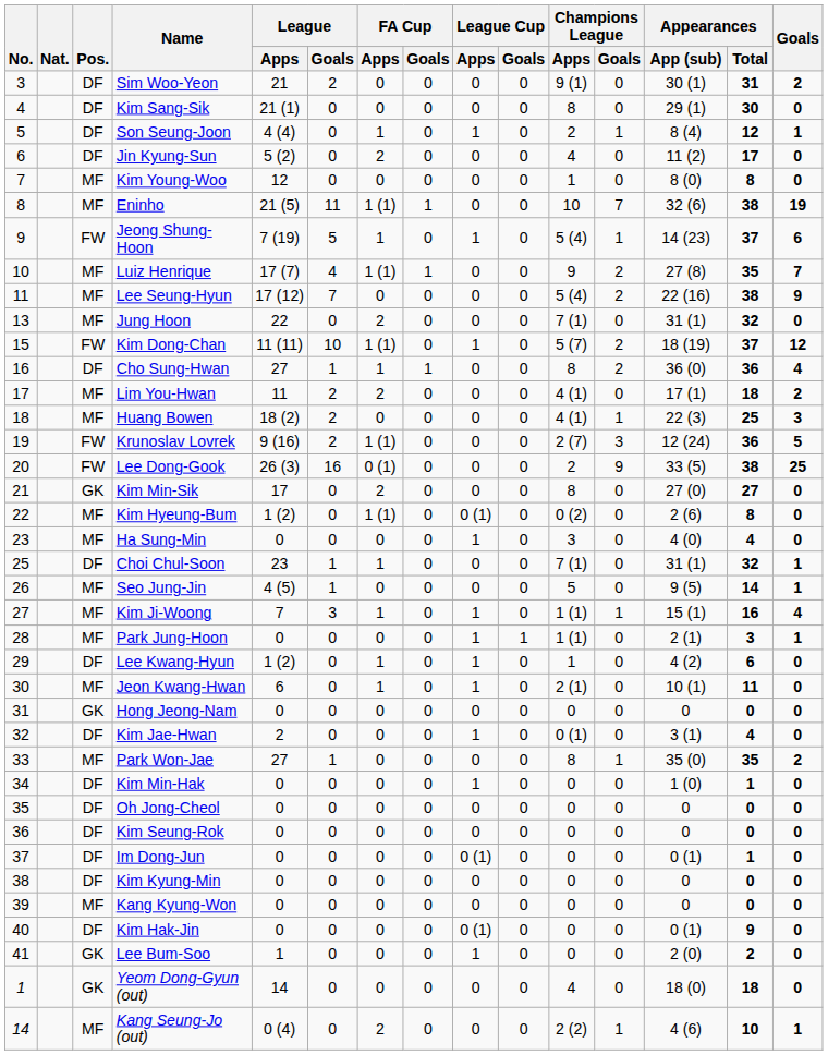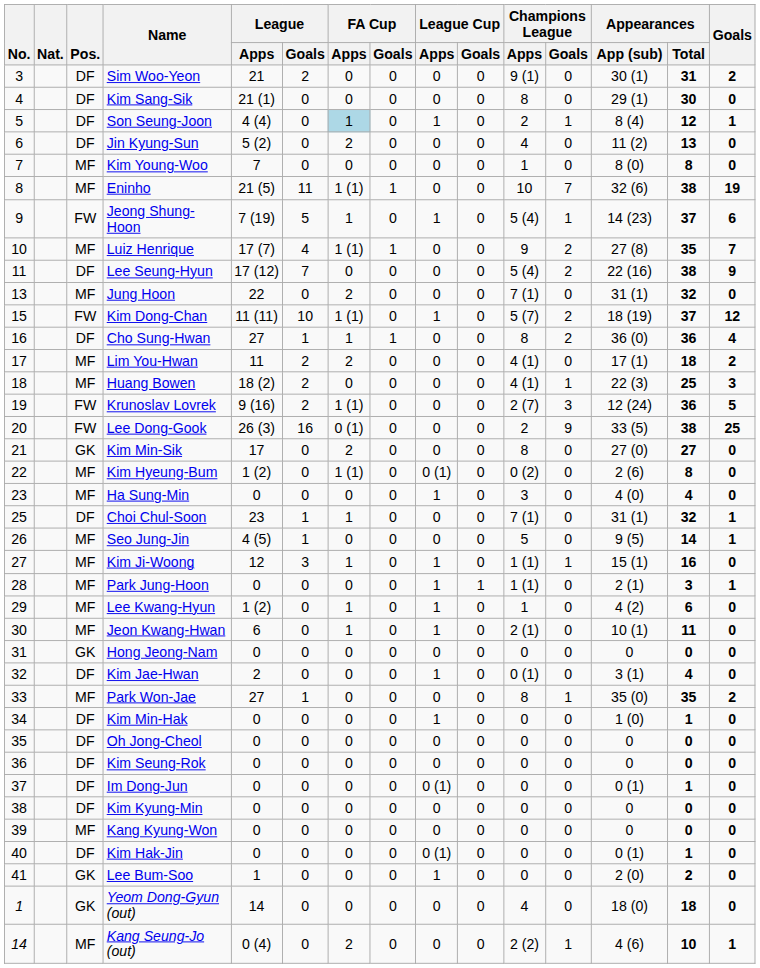 <table class="wikitable" style="font-size: 95%; text-align: center;">
 <tr>
 <th rowspan="2" valign="bottom">No.</th>
 <th rowspan="2" valign="bottom">Nat.</th>
 <th rowspan="2" valign="bottom">Pos.</th>
 <th rowspan="2" width="130">Name</th>
 <th colspan="2" width="80">League</th>
 <th colspan="2" width="80">FA Cup</th>
 <th colspan="2" width="80">League Cup</th>
 <th colspan="2" width="80">Champions League</th>
 <th colspan="2" width="120">Appearances</th>
 <th rowspan="2" width="40">Goals</th>
 </tr>
 <tr>
 <th>Apps</th>
 <th>Goals</th>
 <th>Apps</th>
 <th>Goals</th>
 <th>Apps</th>
 <th>Goals</th>
 <th>Apps</th>
 <th>Goals</th>
 <th>App (sub)</th>
 <th>Total</th>
 </tr>
 <tr>
 <td>3</td>
 <td></td>
 <td>DF</td>
 <td align="left"><a href='#'>Sim Woo-Yeon</a></td>
 <td>21</td>
 <td>2</td>
 <td>0</td>
 <td>0</td>
 <td>0</td>
 <td>0</td>
 <td>9 (1)</td>
 <td>0</td>
 <td>30 (1)</td>
 <td><strong>31</strong></td>
 <td><strong>2</strong></td>
 </tr>
 <tr>
 <td>4</td>
 <td></td>
 <td>DF</td>
 <td align="left"><a href='#'>Kim Sang-Sik</a></td>
 <td>21 (1)</td>
 <td>0</td>
 <td>0</td>
 <td>0</td>
 <td>0</td>
 <td>0</td>
 <td>8</td>
 <td>0</td>
 <td>29 (1)</td>
 <td><strong>30</strong></td>
 <td><strong>0</strong></td>
 </tr>
 <tr>
 <td>5</td>
 <td></td>
 <td>DF</td>
 <td align="left"><a href='#'>Son Seung-Joon</a></td>
 <td>4 (4)</td>
 <td>0</td>
-<td>1</td>
+<td style="background: lightblue;">1</td>
 <td>0</td>
 <td>1</td>
 <td>0</td>
 <td>2</td>
 <td>1</td>
 <td>8 (4)</td>
 <td><strong>12</strong></td>
 <td><strong>1</strong></td>
 </tr>
 <tr>
 <td>6</td>
 <td></td>
 <td>DF</td>
 <td align="left"><a href='#'>Jin Kyung-Sun</a></td>
 <td>5 (2)</td>
 <td>0</td>
 <td>2</td>
 <td>0</td>
 <td>0</td>
 <td>0</td>
 <td>4</td>
 <td>0</td>
 <td>11 (2)</td>
-<td><strong>17</strong></td>
+<td><strong>13</strong></td>
 <td><strong>0</strong></td>
 </tr>
 <tr>
 <td>7</td>
 <td></td>
 <td>MF</td>
 <td align="left"><a href='#'>Kim Young-Woo</a></td>
-<td>12</td>
+<td>7</td>
 <td>0</td>
 <td>0</td>
 <td>0</td>
 <td>0</td>
 <td>0</td>
 <td>1</td>
 <td>0</td>
 <td>8 (0)</td>
 <td><strong>8</strong></td>
 <td><strong>0</strong></td>
 </tr>
 <tr>
 <td>8</td>
 <td></td>
 <td>MF</td>
 <td align="left"><a href='#'>Eninho</a></td>
 <td>21 (5)</td>
 <td>11</td>
 <td>1 (1)</td>
 <td>1</td>
 <td>0</td>
 <td>0</td>
 <td>10</td>
 <td>7</td>
 <td>32 (6)</td>
 <td><strong>38</strong></td>
 <td><strong>19</strong></td>
 </tr>
 <tr>
 <td>9</td>
 <td></td>
 <td>FW</td>
 <td align="left"><a href='#'>Jeong Shung-Hoon</a></td>
 <td>7 (19)</td>
 <td>5</td>
 <td>1</td>
 <td>0</td>
 <td>1</td>
 <td>0</td>
 <td>5 (4)</td>
 <td>1</td>
 <td>14 (23)</td>
 <td><strong>37</strong></td>
 <td><strong>6</strong></td>
 </tr>
 <tr>
 <td>10</td>
 <td></td>
 <td>MF</td>
 <td align="left"><a href='#'>Luiz Henrique</a></td>
 <td>17 (7)</td>
 <td>4</td>
 <td>1 (1)</td>
 <td>1</td>
 <td>0</td>
 <td>0</td>
 <td>9</td>
 <td>2</td>
 <td>27 (8)</td>
 <td><strong>35</strong></td>
 <td><strong>7</strong></td>
 </tr>
 <tr>
 <td>11</td>
 <td></td>
-<td>MF</td>
+<td>DF</td>
 <td align="left"><a href='#'>Lee Seung-Hyun</a></td>
 <td>17 (12)</td>
 <td>7</td>
 <td>0</td>
 <td>0</td>
 <td>0</td>
 <td>0</td>
 <td>5 (4)</td>
 <td>2</td>
 <td>22 (16)</td>
 <td><strong>38</strong></td>
 <td><strong>9</strong></td>
 </tr>
 <tr>
 <td>13</td>
 <td></td>
 <td>MF</td>
 <td align="left"><a href='#'>Jung Hoon</a></td>
 <td>22</td>
 <td>0</td>
 <td>2</td>
 <td>0</td>
 <td>0</td>
 <td>0</td>
 <td>7 (1)</td>
 <td>0</td>
 <td>31 (1)</td>
 <td><strong>32</strong></td>
 <td><strong>0</strong></td>
 </tr>
 <tr>
 <td>15</td>
 <td></td>
 <td>FW</td>
 <td align="left"><a href='#'>Kim Dong-Chan</a></td>
 <td>11 (11)</td>
 <td>10</td>
 <td>1 (1)</td>
 <td>0</td>
 <td>1</td>
 <td>0</td>
 <td>5 (7)</td>
 <td>2</td>
 <td>18 (19)</td>
 <td><strong>37</strong></td>
 <td><strong>12</strong></td>
 </tr>
 <tr>
 <td>16</td>
 <td></td>
 <td>DF</td>
 <td align="left"><a href='#'>Cho Sung-Hwan</a></td>
 <td>27</td>
 <td>1</td>
 <td>1</td>
 <td>1</td>
 <td>0</td>
 <td>0</td>
 <td>8</td>
 <td>2</td>
 <td>36 (0)</td>
 <td><strong>36</strong></td>
 <td><strong>4</strong></td>
 </tr>
 <tr>
 <td>17</td>
 <td></td>
 <td>MF</td>
 <td align="left"><a href='#'>Lim You-Hwan</a></td>
 <td>11</td>
 <td>2</td>
 <td>2</td>
 <td>0</td>
 <td>0</td>
 <td>0</td>
 <td>4 (1)</td>
 <td>0</td>
 <td>17 (1)</td>
 <td><strong>18</strong></td>
 <td><strong>2</strong></td>
 </tr>
 <tr>
 <td>18</td>
 <td></td>
 <td>MF</td>
 <td align="left"><a href='#'>Huang Bowen</a></td>
 <td>18 (2)</td>
 <td>2</td>
 <td>0</td>
 <td>0</td>
 <td>0</td>
 <td>0</td>
 <td>4 (1)</td>
 <td>1</td>
 <td>22 (3)</td>
 <td><strong>25</strong></td>
 <td><strong>3</strong></td>
 </tr>
 <tr>
 <td>19</td>
 <td></td>
 <td>FW</td>
 <td align="left"><a href='#'>Krunoslav Lovrek</a></td>
 <td>9 (16)</td>
 <td>2</td>
 <td>1 (1)</td>
 <td>0</td>
 <td>0</td>
 <td>0</td>
 <td>2 (7)</td>
 <td>3</td>
 <td>12 (24)</td>
 <td><strong>36</strong></td>
 <td><strong>5</strong></td>
 </tr>
 <tr>
 <td>20</td>
 <td></td>
 <td>FW</td>
 <td align="left"><a href='#'>Lee Dong-Gook</a></td>
 <td>26 (3)</td>
 <td>16</td>
 <td>0 (1)</td>
 <td>0</td>
 <td>0</td>
 <td>0</td>
 <td>2</td>
 <td>9</td>
 <td>33 (5)</td>
 <td><strong>38</strong></td>
 <td><strong>25</strong></td>
 </tr>
 <tr>
 <td>21</td>
 <td></td>
 <td>GK</td>
 <td align="left"><a href='#'>Kim Min-Sik</a></td>
 <td>17</td>
 <td>0</td>
 <td>2</td>
 <td>0</td>
 <td>0</td>
 <td>0</td>
 <td>8</td>
 <td>0</td>
 <td>27 (0)</td>
 <td><strong>27</strong></td>
 <td><strong>0</strong></td>
 </tr>
 <tr>
 <td>22</td>
 <td></td>
 <td>MF</td>
 <td align="left"><a href='#'>Kim Hyeung-Bum</a></td>
 <td>1 (2)</td>
 <td>0</td>
 <td>1 (1)</td>
 <td>0</td>
 <td>0 (1)</td>
 <td>0</td>
 <td>0 (2)</td>
 <td>0</td>
 <td>2 (6)</td>
 <td><strong>8</strong></td>
 <td><strong>0</strong></td>
 </tr>
 <tr>
 <td>23</td>
 <td></td>
 <td>MF</td>
 <td align="left"><a href='#'>Ha Sung-Min</a></td>
 <td>0</td>
 <td>0</td>
 <td>0</td>
 <td>0</td>
 <td>1</td>
 <td>0</td>
 <td>3</td>
 <td>0</td>
 <td>4 (0)</td>
 <td><strong>4</strong></td>
 <td><strong>0</strong></td>
 </tr>
 <tr>
 <td>25</td>
 <td></td>
 <td>DF</td>
 <td align="left"><a href='#'>Choi Chul-Soon</a></td>
 <td>23</td>
 <td>1</td>
 <td>1</td>
 <td>0</td>
 <td>0</td>
 <td>0</td>
 <td>7 (1)</td>
 <td>0</td>
 <td>31 (1)</td>
 <td><strong>32</strong></td>
 <td><strong>1</strong></td>
 </tr>
 <tr>
 <td>26</td>
 <td></td>
 <td>MF</td>
 <td align="left"><a href='#'>Seo Jung-Jin</a></td>
 <td>4 (5)</td>
 <td>1</td>
 <td>0</td>
 <td>0</td>
 <td>0</td>
 <td>0</td>
 <td>5</td>
 <td>0</td>
 <td>9 (5)</td>
 <td><strong>14</strong></td>
 <td><strong>1</strong></td>
 </tr>
 <tr>
 <td>27</td>
 <td></td>
 <td>MF</td>
 <td align="left"><a href='#'>Kim Ji-Woong</a></td>
-<td>7</td>
+<td>12</td>
 <td>3</td>
 <td>1</td>
 <td>0</td>
 <td>1</td>
 <td>0</td>
 <td>1 (1)</td>
 <td>1</td>
 <td>15 (1)</td>
 <td><strong>16</strong></td>
-<td><strong>4</strong></td>
+<td><strong>0</strong></td>
 </tr>
 <tr>
 <td>28</td>
 <td></td>
 <td>MF</td>
 <td align="left"><a href='#'>Park Jung-Hoon</a></td>
 <td>0</td>
 <td>0</td>
 <td>0</td>
 <td>0</td>
 <td>1</td>
 <td>1</td>
 <td>1 (1)</td>
 <td>0</td>
 <td>2 (1)</td>
 <td><strong>3</strong></td>
 <td><strong>1</strong></td>
 </tr>
 <tr>
 <td>29</td>
 <td></td>
-<td>DF</td>
+<td>MF</td>
 <td align="left"><a href='#'>Lee Kwang-Hyun</a></td>
 <td>1 (2)</td>
 <td>0</td>
 <td>1</td>
 <td>0</td>
 <td>1</td>
 <td>0</td>
 <td>1</td>
 <td>0</td>
 <td>4 (2)</td>
 <td><strong>6</strong></td>
 <td><strong>0</strong></td>
 </tr>
 <tr>
 <td>30</td>
 <td></td>
 <td>MF</td>
 <td align="left"><a href='#'>Jeon Kwang-Hwan</a></td>
 <td>6</td>
 <td>0</td>
 <td>1</td>
 <td>0</td>
 <td>1</td>
 <td>0</td>
 <td>2 (1)</td>
 <td>0</td>
 <td>10 (1)</td>
 <td><strong>11</strong></td>
 <td><strong>0</strong></td>
 </tr>
 <tr>
 <td>31</td>
 <td></td>
 <td>GK</td>
 <td align="left"><a href='#'>Hong Jeong-Nam</a></td>
 <td>0</td>
 <td>0</td>
 <td>0</td>
 <td>0</td>
 <td>0</td>
 <td>0</td>
 <td>0</td>
 <td>0</td>
 <td>0</td>
 <td><strong>0</strong></td>
 <td><strong>0</strong></td>
 </tr>
 <tr>
 <td>32</td>
 <td></td>
 <td>DF</td>
 <td align="left"><a href='#'>Kim Jae-Hwan</a></td>
 <td>2</td>
 <td>0</td>
 <td>0</td>
 <td>0</td>
 <td>1</td>
 <td>0</td>
 <td>0 (1)</td>
 <td>0</td>
 <td>3 (1)</td>
 <td><strong>4</strong></td>
 <td><strong>0</strong></td>
 </tr>
 <tr>
 <td>33</td>
 <td></td>
 <td>MF</td>
 <td align="left"><a href='#'>Park Won-Jae</a></td>
 <td>27</td>
 <td>1</td>
 <td>0</td>
 <td>0</td>
 <td>0</td>
 <td>0</td>
 <td>8</td>
 <td>1</td>
 <td>35 (0)</td>
 <td><strong>35</strong></td>
 <td><strong>2</strong></td>
 </tr>
 <tr>
 <td>34</td>
 <td></td>
 <td>DF</td>
 <td align="left"><a href='#'>Kim Min-Hak</a></td>
 <td>0</td>
 <td>0</td>
 <td>0</td>
 <td>0</td>
 <td>1</td>
 <td>0</td>
 <td>0</td>
 <td>0</td>
 <td>1 (0)</td>
 <td><strong>1</strong></td>
 <td><strong>0</strong></td>
 </tr>
 <tr>
 <td>35</td>
 <td></td>
 <td>DF</td>
 <td align="left"><a href='#'>Oh Jong-Cheol</a></td>
 <td>0</td>
 <td>0</td>
 <td>0</td>
 <td>0</td>
 <td>0</td>
 <td>0</td>
 <td>0</td>
 <td>0</td>
 <td>0</td>
 <td><strong>0</strong></td>
 <td><strong>0</strong></td>
 </tr>
 <tr>
 <td>36</td>
 <td></td>
 <td>DF</td>
 <td align="left"><a href='#'>Kim Seung-Rok</a></td>
 <td>0</td>
 <td>0</td>
 <td>0</td>
 <td>0</td>
 <td>0</td>
 <td>0</td>
 <td>0</td>
 <td>0</td>
 <td>0</td>
 <td><strong>0</strong></td>
 <td><strong>0</strong></td>
 </tr>
 <tr>
 <td>37</td>
 <td></td>
 <td>DF</td>
 <td align="left"><a href='#'>Im Dong-Jun</a></td>
 <td>0</td>
 <td>0</td>
 <td>0</td>
 <td>0</td>
 <td>0 (1)</td>
 <td>0</td>
 <td>0</td>
 <td>0</td>
 <td>0 (1)</td>
 <td><strong>1</strong></td>
 <td><strong>0</strong></td>
 </tr>
 <tr>
 <td>38</td>
 <td></td>
 <td>DF</td>
 <td align="left"><a href='#'>Kim Kyung-Min</a></td>
 <td>0</td>
 <td>0</td>
 <td>0</td>
 <td>0</td>
 <td>0</td>
 <td>0</td>
 <td>0</td>
 <td>0</td>
 <td>0</td>
 <td><strong>0</strong></td>
 <td><strong>0</strong></td>
 </tr>
 <tr>
 <td>39</td>
 <td></td>
 <td>MF</td>
 <td align="left"><a href='#'>Kang Kyung-Won</a></td>
 <td>0</td>
 <td>0</td>
 <td>0</td>
 <td>0</td>
 <td>0</td>
 <td>0</td>
 <td>0</td>
 <td>0</td>
 <td>0</td>
 <td><strong>0</strong></td>
 <td><strong>0</strong></td>
 </tr>
 <tr>
 <td>40</td>
 <td></td>
 <td>DF</td>
 <td align="left"><a href='#'>Kim Hak-Jin</a></td>
 <td>0</td>
 <td>0</td>
 <td>0</td>
 <td>0</td>
 <td>0 (1)</td>
 <td>0</td>
 <td>0</td>
 <td>0</td>
 <td>0 (1)</td>
-<td><strong>9</strong></td>
+<td><strong>1</strong></td>
 <td><strong>0</strong></td>
 </tr>
 <tr>
 <td>41</td>
 <td></td>
 <td>GK</td>
 <td align="left"><a href='#'>Lee Bum-Soo</a></td>
 <td>1</td>
 <td>0</td>
 <td>0</td>
 <td>0</td>
 <td>1</td>
 <td>0</td>
 <td>0</td>
 <td>0</td>
 <td>2 (0)</td>
 <td><strong>2</strong></td>
 <td><strong>0</strong></td>
 </tr>
 <tr>
 <td><em>1</em></td>
 <td></td>
 <td>GK</td>
 <td align="left"><em><a href='#'>Yeom Dong-Gyun</a> (out)</em></td>
 <td>14</td>
 <td>0</td>
 <td>0</td>
 <td>0</td>
 <td>0</td>
 <td>0</td>
 <td>4</td>
 <td>0</td>
 <td>18 (0)</td>
 <td><strong>18</strong></td>
 <td><strong>0</strong></td>
 </tr>
 <tr>
 <td><em>14</em></td>
 <td></td>
 <td>MF</td>
 <td align="left"><em><a href='#'>Kang Seung-Jo</a> (out)</em></td>
 <td>0 (4)</td>
 <td>0</td>
 <td>2</td>
 <td>0</td>
 <td>0</td>
 <td>0</td>
 <td>2 (2)</td>
 <td>1</td>
 <td>4 (6)</td>
 <td><strong>10</strong></td>
 <td><strong>1</strong></td>
 </tr>
 </table>
